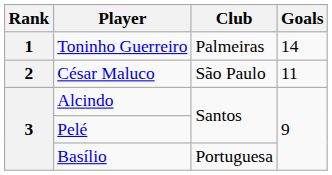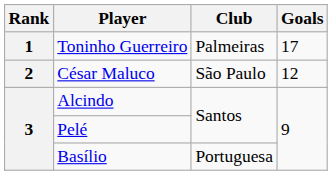 <table class="wikitable">
 <tr>
 <th>Rank</th>
 <th>Player</th>
 <th>Club</th>
 <th>Goals</th>
 </tr>
 <tr>
 <th>1</th>
 <td><a href='#'>Toninho Guerreiro</a></td>
 <td>Palmeiras</td>
-<td>14</td>
+<td>17</td>
 </tr>
 <tr>
 <th>2</th>
 <td><a href='#'>César Maluco</a></td>
 <td>São Paulo</td>
-<td>11</td>
+<td>12</td>
 </tr>
 <tr>
 <th rowspan="3">3</th>
 <td><a href='#'>Alcindo</a></td>
 <td rowspan="2">Santos</td>
 <td rowspan="3">9</td>
 </tr>
 <tr>
 <td><a href='#'>Pelé</a></td>
 </tr>
 <tr>
 <td><a href='#'>Basílio</a></td>
 <td>Portuguesa</td>
 </tr>
 </table>
